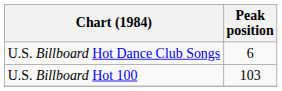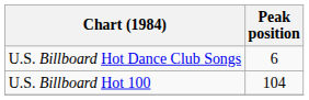 <table class="wikitable">
 <tr>
 <th>Chart (1984)</th>
 <th>Peak<br> position</th>
 </tr>
 <tr>
 <td>U.S. <em>Billboard</em> <a href='#'>Hot Dance Club Songs</a></td>
 <td align="center">6</td>
 </tr>
 <tr>
 <td>U.S. <em>Billboard</em> <a href='#'>Hot 100</a></td>
-<td align="center">103</td>
+<td align="center">104</td>
 </tr>
 <tr>
 </tr>
 </table>
